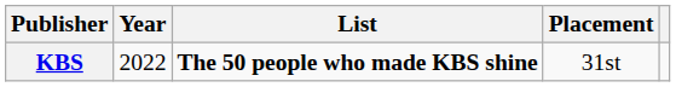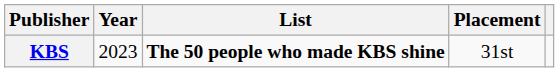 <table class="wikitable plainrowheaders sortable">
 <tr>
 <th scope="col">Publisher</th>
 <th scope="col">Year</th>
 <th scope="col">List</th>
 <th scope="col">Placement</th>
 <th scope="col" class="unsortable"></th>
 </tr>
 <tr>
 <th scope="row"><a href='#'>KBS</a></th>
-<td style="text-align:center">2022</td>
+<td style="text-align:center">2023</td>
 <td><strong>The 50 people who made KBS shine</strong></td>
 <td style="text-align:center">31st</td>
 <td style="text-align:center"></td>
 </tr>
 </table>
